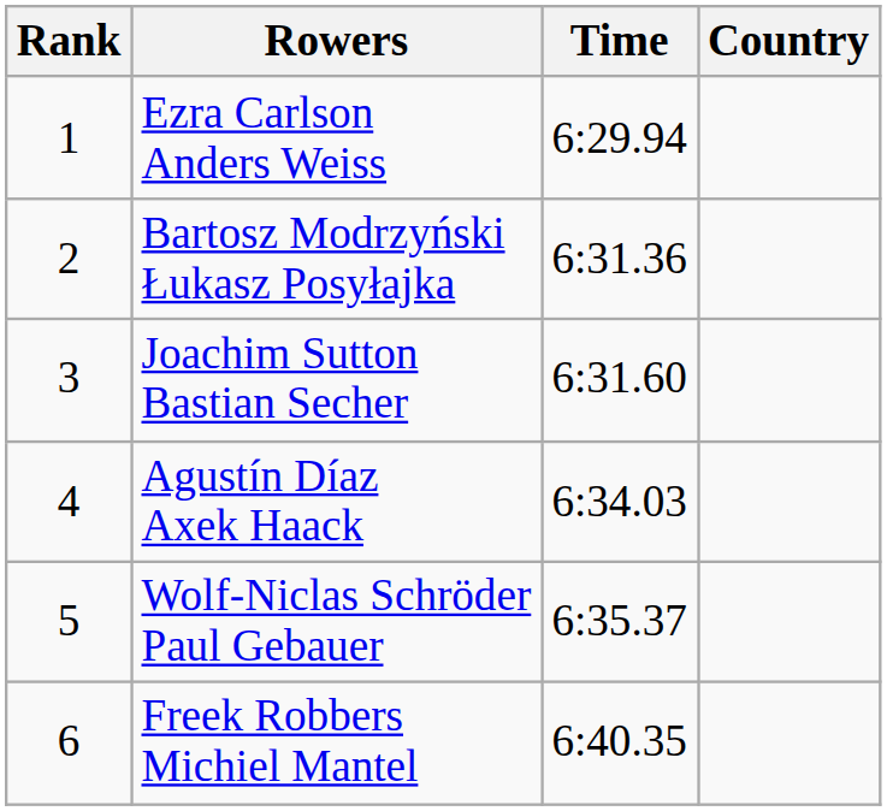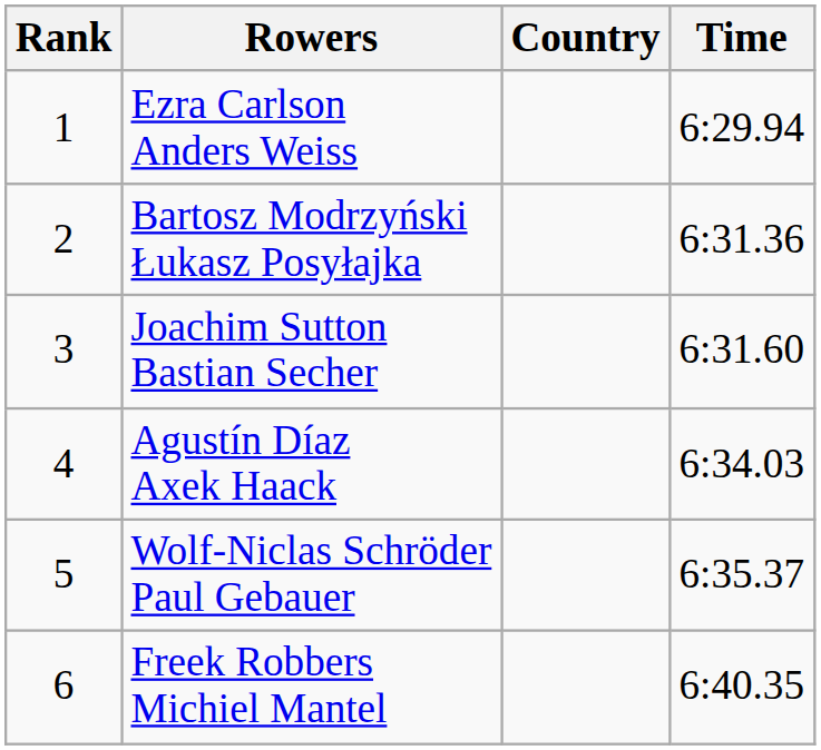 <table class="wikitable" style="text-align:center">
 <tr>
 <th>Rank</th>
 <th>Rowers</th>
+<th>Country</th>
 <th>Time</th>
-<th>Country</th>
 </tr>
 <tr>
 <td>1</td>
 <td align="left"><a href='#'>Ezra Carlson</a><br><a href='#'>Anders Weiss</a></td>
+<td align="left"></td>
 <td>6:29.94</td>
-<td align="left"></td>
 </tr>
 <tr>
 <td>2</td>
 <td align="left"><a href='#'>Bartosz Modrzyński</a><br><a href='#'>Łukasz Posyłajka</a></td>
+<td align="left"></td>
 <td>6:31.36</td>
-<td align="left"></td>
 </tr>
 <tr>
 <td>3</td>
 <td align="left"><a href='#'>Joachim Sutton</a><br><a href='#'>Bastian Secher</a></td>
+<td align="left"></td>
 <td>6:31.60</td>
-<td align="left"></td>
 </tr>
 <tr>
 <td>4</td>
 <td align="left"><a href='#'>Agustín Díaz</a><br><a href='#'>Axek Haack</a></td>
+<td align="left"></td>
 <td>6:34.03</td>
-<td align="left"></td>
 </tr>
 <tr>
 <td>5</td>
 <td align="left"><a href='#'>Wolf-Niclas Schröder</a><br><a href='#'>Paul Gebauer</a></td>
+<td align="left"></td>
 <td>6:35.37</td>
-<td align="left"></td>
 </tr>
 <tr>
 <td>6</td>
 <td align="left"><a href='#'>Freek Robbers</a><br><a href='#'>Michiel Mantel</a></td>
+<td align="left"></td>
 <td>6:40.35</td>
-<td align="left"></td>
 </tr>
 </table>
